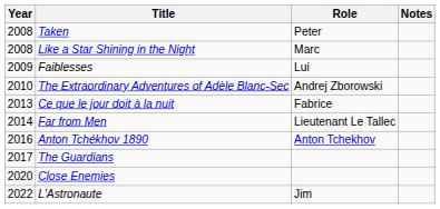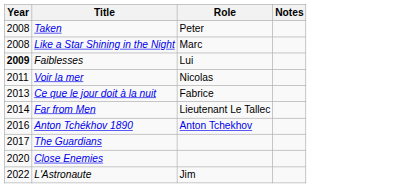 <table class="wikitable sortable">
 <tr>
 <th>Year</th>
 <th>Title</th>
 <th>Role</th>
 <th>Notes</th>
 </tr>
 <tr>
 <td>2008</td>
 <td><em><a href='#'>Taken</a></em></td>
 <td>Peter</td>
 <td></td>
 </tr>
 <tr>
 <td>2008</td>
 <td><em><a href='#'>Like a Star Shining in the Night</a></em></td>
 <td>Marc</td>
 <td></td>
 </tr>
 <tr>
-<td>2009</td>
+<td><strong>2009</strong></td>
 <td><em>Faiblesses</em></td>
 <td>Lui</td>
 <td></td>
 </tr>
 <tr>
-<td>2010</td>
-<td><em><a href='#'>The Extraordinary Adventures of Adèle Blanc-Sec</a></em></td>
-<td>Andrej Zborowski</td>
+<td>2011</td>
+<td><em><a href='#'>Voir la mer</a></em></td>
+<td>Nicolas</td>
 <td></td>
 </tr>
 <tr>
 <td>2013</td>
 <td><em><a href='#'>Ce que le jour doit à la nuit</a></em></td>
 <td>Fabrice</td>
 <td></td>
 </tr>
 <tr>
 <td>2014</td>
 <td><em><a href='#'>Far from Men</a></em></td>
 <td>Lieutenant Le Tallec</td>
 <td></td>
 </tr>
 <tr>
 <td>2016</td>
 <td><em><a href='#'>Anton Tchékhov 1890</a></em></td>
 <td><a href='#'>Anton Tchekhov</a></td>
 <td></td>
 </tr>
 <tr>
 <td>2017</td>
 <td><em><a href='#'>The Guardians</a></em></td>
 <td></td>
 <td></td>
 </tr>
 <tr>
 <td>2020</td>
 <td><em><a href='#'>Close Enemies</a></em></td>
 <td></td>
 <td></td>
 </tr>
 <tr>
 <td>2022</td>
 <td><em>L'Astronaute</em></td>
 <td>Jim</td>
 <td></td>
 </tr>
 </table>
